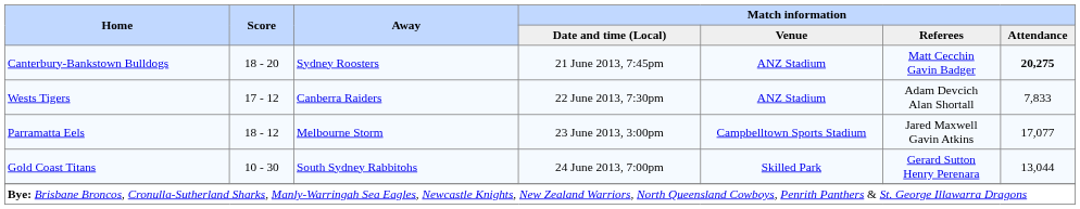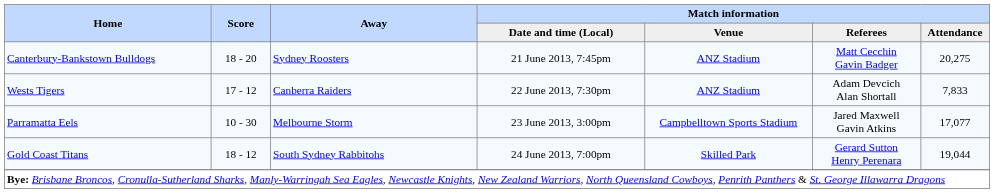 <table border="1" cellpadding="3" cellspacing="0" style="border-collapse:collapse; font-size:90%; width:100%;">
 <tr style="background:#c1d8ff;">
 <th rowspan="2" style="width:21%;">Home</th>
 <th rowspan="2" style="width:6%;">Score</th>
 <th rowspan="2" style="width:21%;">Away</th>
 <th colspan=6>Match information</th>
 </tr>
 <tr style="background:#efefef;">
 <th width=17%>Date and time (Local)</th>
 <th width=17%>Venue</th>
 <th width=11%>Referees</th>
 <th width=7%>Attendance</th>
 </tr>
 <tr style="text-align:center; background:#f5faff;">
 <td align=left> <a href='#'>Canterbury-Bankstown Bulldogs</a></td>
 <td>18 - 20</td>
 <td align=left> <a href='#'>Sydney Roosters</a></td>
 <td>21 June 2013, 7:45pm</td>
 <td><a href='#'>ANZ Stadium</a></td>
 <td><a href='#'>Matt Cecchin</a><br><a href='#'>Gavin Badger</a></td>
-<td><strong>20,275</strong></td>
+<td>20,275</td>
 </tr>
 <tr style="text-align:center; background:#f5faff;">
 <td align=left> <a href='#'>Wests Tigers</a></td>
 <td>17 - 12</td>
 <td align=left> <a href='#'>Canberra Raiders</a></td>
 <td>22 June 2013, 7:30pm</td>
 <td><a href='#'>ANZ Stadium</a></td>
 <td>Adam Devcich<br>Alan Shortall</td>
 <td>7,833</td>
 </tr>
 <tr style="text-align:center; background:#f5faff;">
 <td align=left> <a href='#'>Parramatta Eels</a></td>
-<td>18 - 12</td>
+<td>10 - 30</td>
 <td align=left> <a href='#'>Melbourne Storm</a></td>
 <td>23 June 2013, 3:00pm</td>
 <td><a href='#'>Campbelltown Sports Stadium</a></td>
 <td>Jared Maxwell<br>Gavin Atkins</td>
 <td>17,077</td>
 </tr>
 <tr style="text-align:center; background:#f5faff;">
 <td align=left> <a href='#'>Gold Coast Titans</a></td>
-<td>10 - 30</td>
+<td>18 - 12</td>
 <td align=left> <a href='#'>South Sydney Rabbitohs</a></td>
 <td>24 June 2013, 7:00pm</td>
 <td><a href='#'>Skilled Park</a></td>
 <td><a href='#'>Gerard Sutton</a><br><a href='#'>Henry Perenara</a></td>
-<td>13,044</td>
+<td>19,044</td>
 </tr>
 <tr style="text-align:center; background:#f5faff;">
 </tr>
 <tr>
 <td colspan="7" align="left"><strong>Bye:</strong> <em><a href='#'>Brisbane Broncos</a></em>, <em><a href='#'>Cronulla-Sutherland Sharks</a></em>, <em><a href='#'>Manly-Warringah Sea Eagles</a></em>, <em><a href='#'>Newcastle Knights</a></em>, <em><a href='#'>New Zealand Warriors</a></em>, <em><a href='#'>North Queensland Cowboys</a></em>, <em><a href='#'>Penrith Panthers</a></em> & <em><a href='#'>St. George Illawarra Dragons</a></em></td>
 </tr>
 </table>
